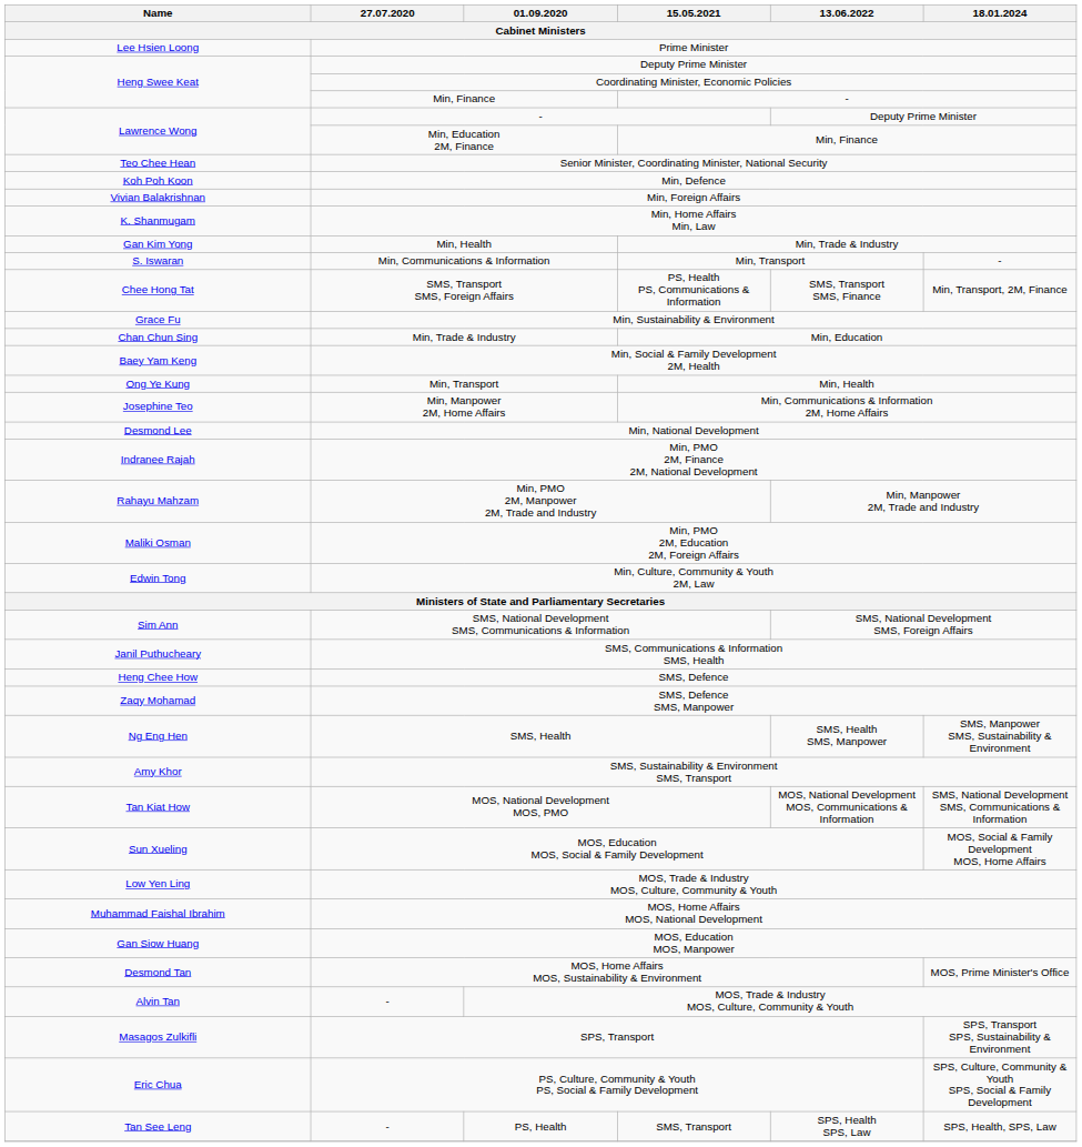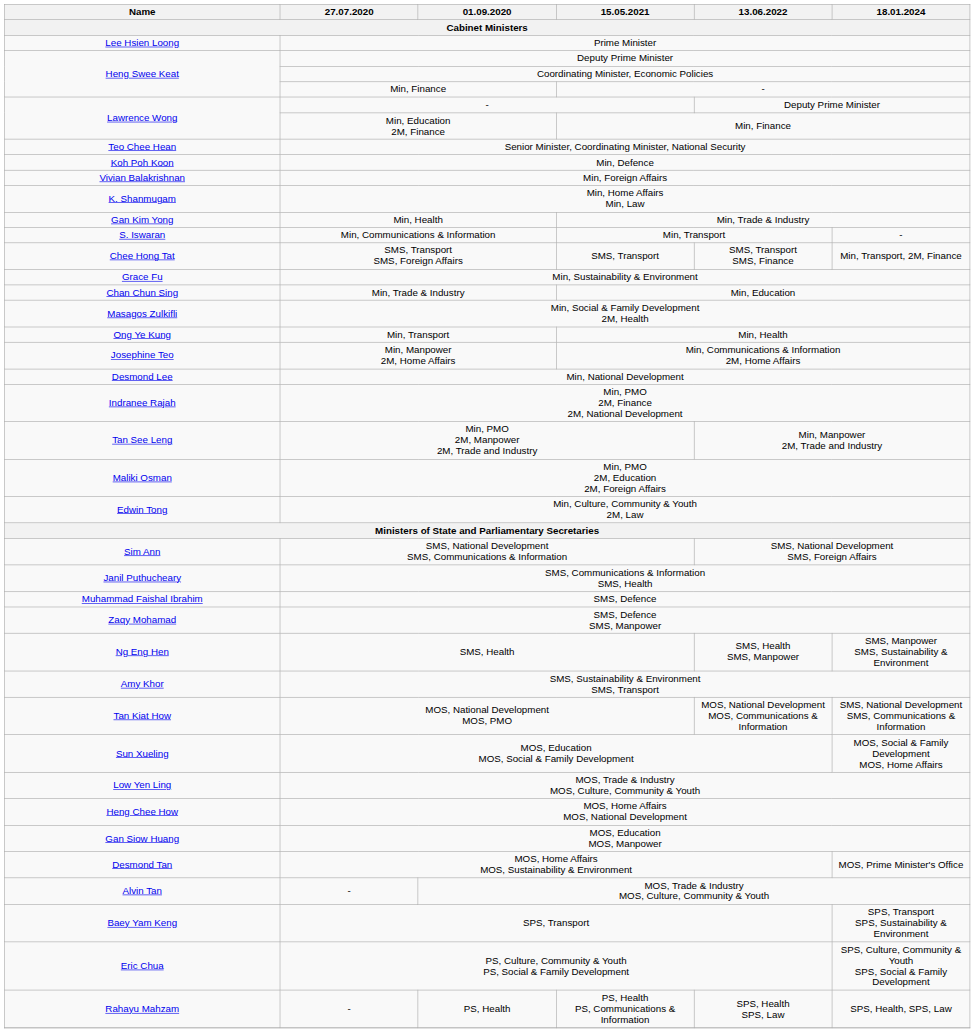 <table class="wikitable" style="text-align: center; width:100%">
 <tr>
 <th Width= 20%>Name</th>
 <th Width= 10%>27.07.2020</th>
 <th Width= 10%>01.09.2020</th>
 <th Width= 10%>15.05.2021</th>
 <th Width= 10%>13.06.2022</th>
 <th Width= 10%>18.01.2024</th>
 </tr>
 <tr>
 <th colspan="6">Cabinet Ministers</th>
 </tr>
 <tr>
 <td><a href='#'>Lee Hsien Loong</a></td>
 <td colspan="5">Prime Minister</td>
 </tr>
 <tr>
 <td rowspan=3><a href='#'>Heng Swee Keat</a></td>
 <td colspan="5">Deputy Prime Minister</td>
 </tr>
 <tr>
 <td colspan="5">Coordinating Minister, Economic Policies</td>
 </tr>
 <tr>
 <td colspan=2>Min, Finance</td>
 <td colspan="4">-</td>
 </tr>
 <tr>
 <td rowspan="2"><a href='#'>Lawrence Wong</a></td>
 <td colspan="3">-</td>
 <td colspan="3">Deputy Prime Minister</td>
 </tr>
 <tr>
 <td colspan="2">Min, Education<br>2M, Finance</td>
 <td colspan="4">Min, Finance</td>
 </tr>
 <tr>
 <td><a href='#'>Teo Chee Hean</a></td>
 <td colspan="5">Senior Minister, Coordinating Minister, National Security</td>
 </tr>
 <tr>
 <td><a href='#'>Koh Poh Koon</a></td>
 <td colspan="5">Min, Defence</td>
 </tr>
 <tr>
 <td><a href='#'>Vivian Balakrishnan</a></td>
 <td colspan="5">Min, Foreign Affairs</td>
 </tr>
 <tr>
 <td><a href='#'>K. Shanmugam</a></td>
 <td colspan="5">Min, Home Affairs <br>Min, Law</td>
 </tr>
 <tr>
 <td><a href='#'>Gan Kim Yong</a></td>
 <td colspan="2">Min, Health</td>
 <td colspan="4">Min, Trade & Industry</td>
 </tr>
 <tr>
 <td><a href='#'>S. Iswaran</a></td>
 <td colspan="2">Min, Communications & Information</td>
 <td colspan="2">Min, Transport</td>
 <td>-</td>
 </tr>
 <tr>
 <td><a href='#'>Chee Hong Tat</a></td>
 <td colspan="2">SMS, Transport<br>SMS, Foreign Affairs</td>
-<td>PS, Health<br>PS, Communications & Information</td>
+<td colspan="1">SMS, Transport</td>
 <td colspan="1">SMS, Transport<br>SMS, Finance</td>
 <td colspan="2">Min, Transport, 2M, Finance</td>
 </tr>
 <tr>
 <td><a href='#'>Grace Fu</a></td>
 <td colspan="5">Min, Sustainability & Environment</td>
 </tr>
 <tr>
 <td><a href='#'>Chan Chun Sing</a></td>
 <td colspan="2">Min, Trade & Industry</td>
 <td colspan="4">Min, Education</td>
 </tr>
 <tr>
-<td><a href='#'>Baey Yam Keng</a></td>
+<td><a href='#'>Masagos Zulkifli</a></td>
 <td colspan="5">Min, Social & Family Development <br> 2M, Health</td>
 </tr>
 <tr>
 <td><a href='#'>Ong Ye Kung</a></td>
 <td colspan="2">Min, Transport</td>
 <td colspan="4">Min, Health</td>
 </tr>
 <tr>
 <td><a href='#'>Josephine Teo</a></td>
 <td colspan="2">Min, Manpower <br> 2M, Home Affairs</td>
 <td colspan="4">Min, Communications & Information <br> 2M, Home Affairs</td>
 </tr>
 <tr>
 <td><a href='#'>Desmond Lee</a></td>
 <td colspan="5">Min, National Development</td>
 </tr>
 <tr>
 <td><a href='#'>Indranee Rajah</a></td>
 <td colspan="5">Min, PMO <br> 2M, Finance <br> 2M, National Development</td>
 </tr>
 <tr>
-<td><a href='#'>Rahayu Mahzam</a></td>
+<td><a href='#'>Tan See Leng</a></td>
 <td colspan="3">Min, PMO <br> 2M, Manpower <br> 2M, Trade and Industry</td>
 <td colspan="2">Min, Manpower <br> 2M, Trade and Industry</td>
 </tr>
 <tr>
 <td><a href='#'>Maliki Osman</a></td>
 <td colspan="5">Min, PMO <br> 2M, Education <br> 2M, Foreign Affairs</td>
 </tr>
 <tr>
 <td><a href='#'>Edwin Tong</a></td>
 <td colspan="5">Min, Culture, Community & Youth <br> 2M, Law</td>
 </tr>
 <tr>
 <th colspan="11">Ministers of State and Parliamentary Secretaries</th>
 </tr>
 <tr>
 <td><a href='#'>Sim Ann</a></td>
 <td colspan="3">SMS, National Development<br>SMS, Communications & Information</td>
 <td colspan="3">SMS, National Development<br>SMS, Foreign Affairs</td>
 </tr>
 <tr>
 <td><a href='#'>Janil Puthucheary</a></td>
 <td colspan="5">SMS, Communications & Information<br>SMS, Health</td>
 </tr>
 <tr>
-<td><a href='#'>Heng Chee How</a></td>
+<td><a href='#'>Muhammad Faishal Ibrahim</a></td>
 <td colspan="5">SMS, Defence</td>
 </tr>
 <tr>
 <td><a href='#'>Zaqy Mohamad</a></td>
 <td colspan="5">SMS, Defence<br>SMS, Manpower</td>
 </tr>
 <tr>
 <td><a href='#'>Ng Eng Hen</a></td>
 <td colspan="3">SMS, Health</td>
 <td>SMS, Health<br>SMS, Manpower</td>
 <td>SMS, Manpower<br>SMS, Sustainability & Environment</td>
 </tr>
 <tr>
 <td><a href='#'>Amy Khor</a></td>
 <td colspan="5">SMS, Sustainability & Environment<br>SMS, Transport</td>
 </tr>
 <tr>
 <td><a href='#'>Tan Kiat How</a></td>
 <td colspan="3">MOS, National Development<br>MOS, PMO</td>
 <td>MOS, National Development<br>MOS, Communications & Information</td>
 <td>SMS, National Development<br>SMS, Communications & Information</td>
 </tr>
 <tr>
 <td><a href='#'>Sun Xueling</a></td>
 <td colspan="4">MOS, Education<br>MOS, Social & Family Development</td>
 <td>MOS, Social & Family Development<br>MOS, Home Affairs</td>
 </tr>
 <tr>
 <td><a href='#'>Low Yen Ling</a></td>
 <td colspan="5">MOS, Trade & Industry<br>MOS, Culture, Community & Youth</td>
 </tr>
 <tr>
-<td><a href='#'>Muhammad Faishal Ibrahim</a></td>
+<td><a href='#'>Heng Chee How</a></td>
 <td colspan="5">MOS, Home Affairs<br>MOS, National Development</td>
 </tr>
 <tr>
 <td><a href='#'>Gan Siow Huang</a></td>
 <td colspan="5">MOS, Education<br>MOS, Manpower</td>
 </tr>
 <tr>
 <td><a href='#'>Desmond Tan</a></td>
 <td colspan="4">MOS, Home Affairs<br>MOS, Sustainability & Environment</td>
 <td>MOS, Prime Minister's Office</td>
 </tr>
 <tr>
 <td><a href='#'>Alvin Tan</a></td>
 <td>-</td>
 <td colspan="4">MOS, Trade & Industry<br>MOS, Culture, Community & Youth</td>
 </tr>
 <tr>
-<td><a href='#'>Masagos Zulkifli</a></td>
+<td><a href='#'>Baey Yam Keng</a></td>
 <td colspan="4">SPS, Transport</td>
 <td>SPS, Transport<br>SPS, Sustainability & Environment</td>
 </tr>
 <tr>
 <td><a href='#'>Eric Chua</a></td>
 <td colspan="4">PS, Culture, Community & Youth<br>PS, Social & Family Development</td>
 <td>SPS, Culture, Community & Youth<br>SPS, Social & Family Development</td>
 </tr>
 <tr>
-<td><a href='#'>Tan See Leng</a></td>
+<td><a href='#'>Rahayu Mahzam</a></td>
 <td>-</td>
 <td>PS, Health</td>
-<td colspan="1">SMS, Transport</td>
+<td>PS, Health<br>PS, Communications & Information</td>
 <td>SPS, Health<br>SPS, Law</td>
 <td>SPS, Health, SPS, Law</td>
 </tr>
 <tr>
 </tr>
 </table>
